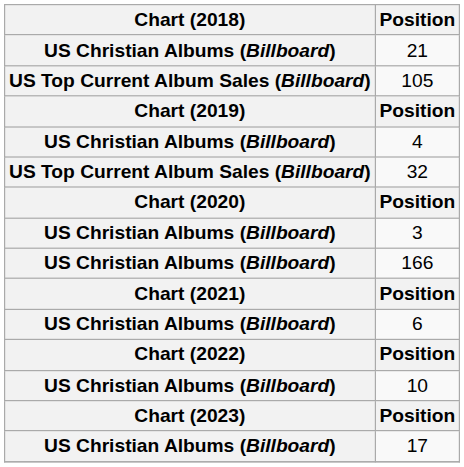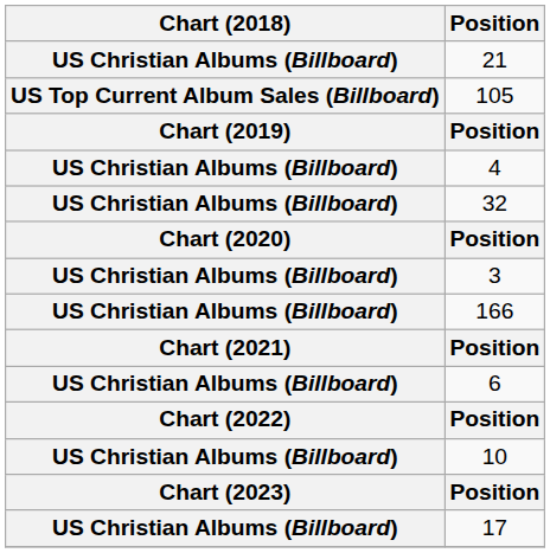 <table class="wikitable plainrowheaders" style="text-align:center">
 <tr>
 <th scope="col">Chart (2018)</th>
 <th scope="col">Position</th>
 </tr>
 <tr>
 <th scope="row">US Christian Albums (<em>Billboard</em>)</th>
 <td>21</td>
 </tr>
 <tr>
 <th scope="row">US Top Current Album Sales (<em>Billboard</em>)</th>
 <td>105</td>
 </tr>
 <tr>
 <th scope="col">Chart (2019)</th>
 <th scope="col">Position</th>
 </tr>
 <tr>
 <th scope="row">US Christian Albums (<em>Billboard</em>)</th>
 <td>4</td>
 </tr>
 <tr>
-<th scope="row">US Top Current Album Sales (<em>Billboard</em>)</th>
+<th scope="row">US Christian Albums (<em>Billboard</em>)</th>
 <td>32</td>
 </tr>
 <tr>
 <th scope="col">Chart (2020)</th>
 <th scope="col">Position</th>
 </tr>
 <tr>
 <th scope="row">US Christian Albums (<em>Billboard</em>)</th>
 <td>3</td>
 </tr>
 <tr>
 <th scope="row">US Christian Albums (<em>Billboard</em>)</th>
 <td>166</td>
 </tr>
 <tr>
 <th scope="col">Chart (2021)</th>
 <th scope="col">Position</th>
 </tr>
 <tr>
 <th scope="row">US Christian Albums (<em>Billboard</em>)</th>
 <td>6</td>
 </tr>
 <tr>
 <th scope="col">Chart (2022)</th>
 <th scope="col">Position</th>
 </tr>
 <tr>
 <th scope="row">US Christian Albums (<em>Billboard</em>)</th>
 <td>10</td>
 </tr>
 <tr>
 <th scope="col">Chart (2023)</th>
 <th scope="col">Position</th>
 </tr>
 <tr>
 <th scope="row">US Christian Albums (<em>Billboard</em>)</th>
 <td>17</td>
 </tr>
 <tr>
 </tr>
 </table>
